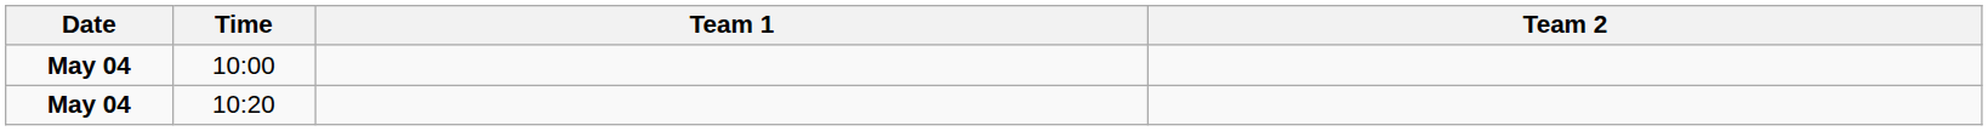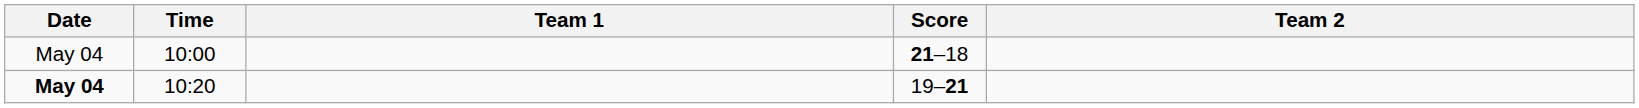 <table class="wikitable" width="100%">
 <tr>
 <th style="width:7%">Date</th>
 <th style="width:6%">Time</th>
 <th style="width:35%">Team 1</th>
+<th style="width:5%">Score</th>
 <th style="width:35%">Team 2</th>
 </tr>
 <tr>
-<td style="text-align:center"><strong>May 04</strong></td>
+<td style="text-align:center">May 04</td>
 <td style="text-align:center">10:00</td>
 <td style="text-align:right"><strong></strong></td>
+<td style="text-align:center"><strong>21</strong>–18</td>
 <td style="text-align:left"></td>
 </tr>
 <tr>
 <td style="text-align:center"><strong>May 04</strong></td>
 <td style="text-align:center">10:20</td>
 <td style="text-align:right"></td>
+<td style="text-align:center">19–<strong>21</strong></td>
 <td style="text-align:left"><strong></strong></td>
 </tr>
 </table>
